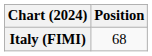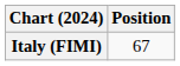 <table class="wikitable plainrowheaders" style="text-align:center">
 <tr>
 <th scope="col">Chart (2024)</th>
 <th scope="col">Position</th>
 </tr>
 <tr>
 <th scope="row">Italy (FIMI)</th>
-<td>68</td>
+<td>67</td>
 </tr>
 </table>
